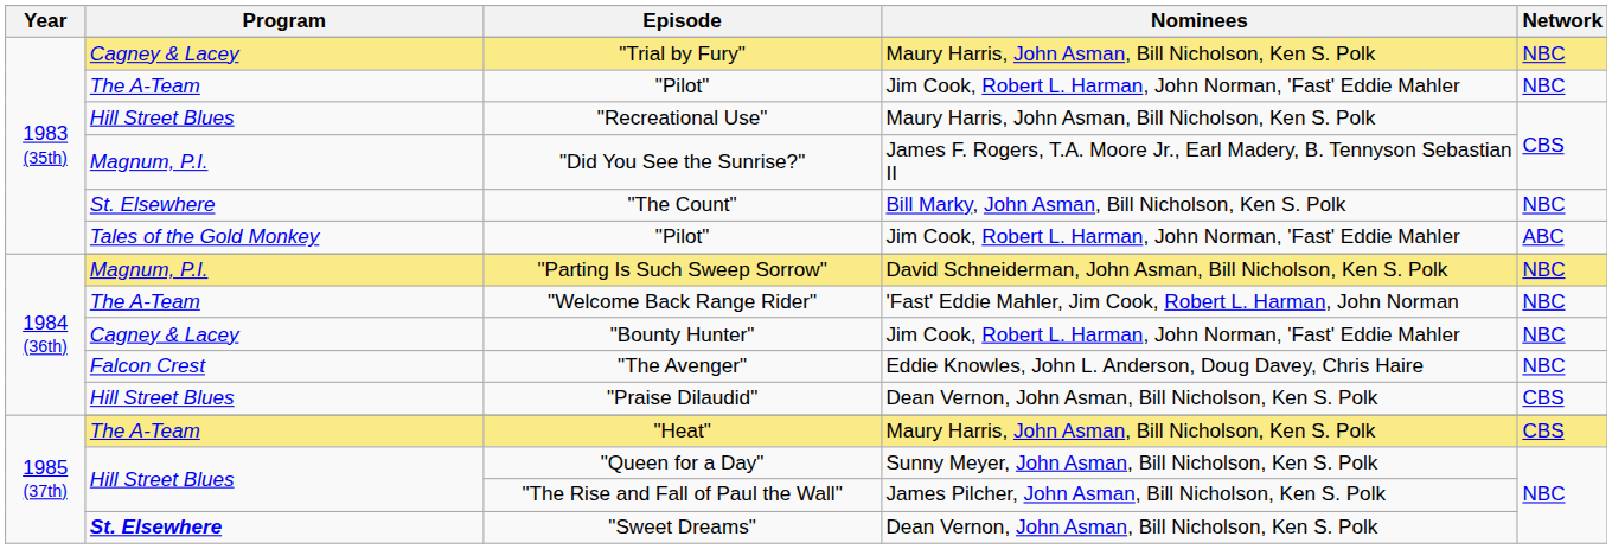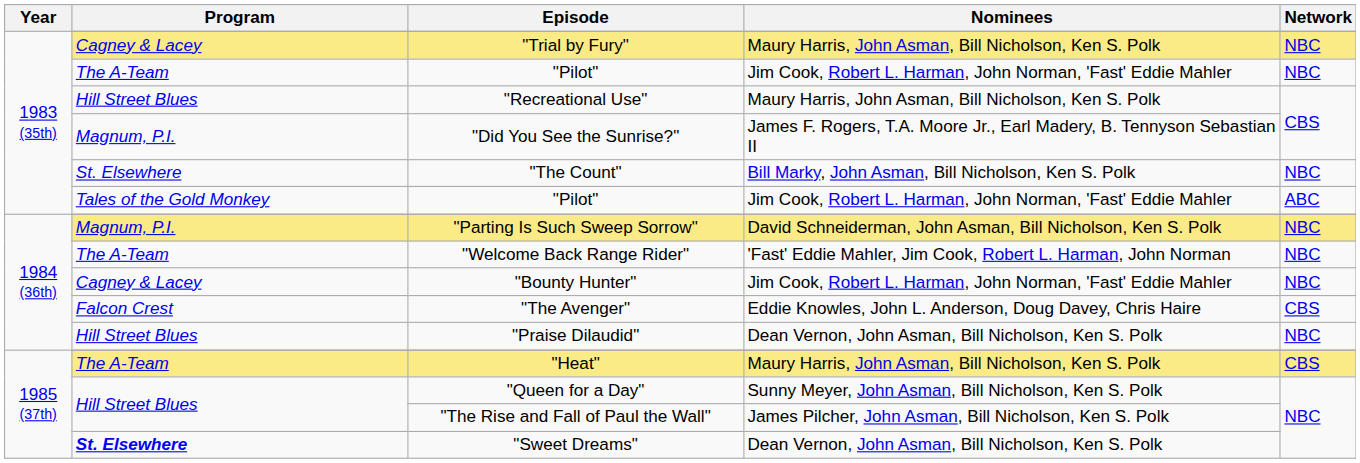 <table class="wikitable" style="width:100%">
 <tr bgcolor="#bebebe">
 <th width="5%">Year</th>
 <th width="25%">Program</th>
 <th width="25%">Episode</th>
 <th width="40%">Nominees</th>
 <th width="5%">Network</th>
 </tr>
 <tr>
 <td rowspan=7 style="text-align:center"><a href='#'>1983</a><br><small><a href='#'>(35th)</a></small><br></td>
 </tr>
 <tr style="background:#FAEB86">
 <td><em><a href='#'>Cagney & Lacey</a></em></td>
 <td align=center>"Trial by Fury"</td>
 <td>Maury Harris, <a href='#'>John Asman</a>, Bill Nicholson, Ken S. Polk</td>
 <td><a href='#'>NBC</a></td>
 </tr>
 <tr>
 <td><em><a href='#'>The A-Team</a></em></td>
 <td align=center>"Pilot"</td>
 <td>Jim Cook, <a href='#'>Robert L. Harman</a>, John Norman, 'Fast' Eddie Mahler</td>
 <td><a href='#'>NBC</a></td>
 </tr>
 <tr>
 <td><em><a href='#'>Hill Street Blues</a></em></td>
 <td align=center>"Recreational Use"</td>
 <td>Maury Harris, John Asman, Bill Nicholson, Ken S. Polk</td>
 <td rowspan=2><a href='#'>CBS</a></td>
 </tr>
 <tr>
 <td><em><a href='#'>Magnum, P.I.</a></em></td>
 <td align=center>"Did You See the Sunrise?"</td>
 <td>James F. Rogers, T.A. Moore Jr., Earl Madery, B. Tennyson Sebastian II</td>
 </tr>
 <tr>
 <td><em><a href='#'>St. Elsewhere</a></em></td>
 <td align=center>"The Count"</td>
 <td><a href='#'>Bill Marky</a>, <a href='#'>John Asman</a>, Bill Nicholson, Ken S. Polk</td>
 <td><a href='#'>NBC</a></td>
 </tr>
 <tr>
 <td><em><a href='#'>Tales of the Gold Monkey</a></em></td>
 <td align=center>"Pilot"</td>
 <td>Jim Cook, <a href='#'>Robert L. Harman</a>, John Norman, 'Fast' Eddie Mahler</td>
 <td><a href='#'>ABC</a></td>
 </tr>
 <tr>
 <td rowspan=6 style="text-align:center"><a href='#'>1984</a><br><small><a href='#'>(36th)</a></small><br></td>
 </tr>
 <tr style="background:#FAEB86">
 <td><em><a href='#'>Magnum, P.I.</a></em></td>
 <td align=center>"Parting Is Such Sweep Sorrow"</td>
 <td>David Schneiderman, John Asman, Bill Nicholson, Ken S. Polk</td>
 <td><a href='#'>NBC</a></td>
 </tr>
 <tr>
 <td><em><a href='#'>The A-Team</a></em></td>
 <td align=center>"Welcome Back Range Rider"</td>
 <td>'Fast' Eddie Mahler, Jim Cook, <a href='#'>Robert L. Harman</a>, John Norman</td>
 <td><a href='#'>NBC</a></td>
 </tr>
 <tr>
 <td><em><a href='#'>Cagney & Lacey</a></em></td>
 <td align=center>"Bounty Hunter"</td>
 <td>Jim Cook, <a href='#'>Robert L. Harman</a>, John Norman, 'Fast' Eddie Mahler</td>
 <td><a href='#'>NBC</a></td>
 </tr>
 <tr>
 <td><em><a href='#'>Falcon Crest</a></em></td>
 <td align=center>"The Avenger"</td>
 <td>Eddie Knowles, John L. Anderson, Doug Davey, Chris Haire</td>
-<td><a href='#'>NBC</a></td>
+<td><a href='#'>CBS</a></td>
 </tr>
 <tr>
 <td><em><a href='#'>Hill Street Blues</a></em></td>
 <td align=center>"Praise Dilaudid"</td>
 <td>Dean Vernon, John Asman, Bill Nicholson, Ken S. Polk</td>
-<td><a href='#'>CBS</a></td>
+<td><a href='#'>NBC</a></td>
 </tr>
 <tr>
 <td rowspan=5 style="text-align:center"><a href='#'>1985</a><br><small><a href='#'>(37th)</a></small><br></td>
 </tr>
 <tr style="background:#FAEB86">
 <td><em><a href='#'>The A-Team</a></em></td>
 <td align=center>"Heat"</td>
 <td>Maury Harris, <a href='#'>John Asman</a>, Bill Nicholson, Ken S. Polk</td>
 <td><a href='#'>CBS</a></td>
 </tr>
 <tr>
 <td rowspan=2><em><a href='#'>Hill Street Blues</a></em></td>
 <td align=center>"Queen for a Day"</td>
 <td>Sunny Meyer, <a href='#'>John Asman</a>, Bill Nicholson, Ken S. Polk</td>
 <td rowspan=3><a href='#'>NBC</a></td>
 </tr>
 <tr>
 <td align=center>"The Rise and Fall of Paul the Wall"</td>
 <td>James Pilcher, <a href='#'>John Asman</a>, Bill Nicholson, Ken S. Polk</td>
 </tr>
 <tr>
 <td><strong><em><a href='#'>St. Elsewhere</a></em></strong></td>
 <td align=center>"Sweet Dreams"</td>
 <td>Dean Vernon, <a href='#'>John Asman</a>, Bill Nicholson, Ken S. Polk</td>
 </tr>
 </table>
